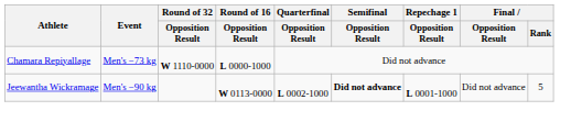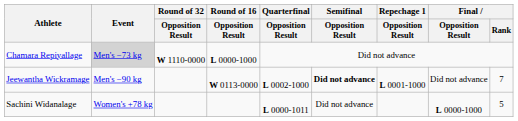 <table class="wikitable" style="font-size:90%">
 <tr>
 <th rowspan=2>Athlete</th>
 <th rowspan=2>Event</th>
 <th>Round of 32</th>
 <th>Round of 16</th>
 <th>Quarterfinal</th>
 <th>Semifinal</th>
 <th>Repechage 1</th>
 <th colspan=2>Final / </th>
 </tr>
 <tr style="font-size: 95%">
 <th>Opposition<br>Result</th>
 <th>Opposition<br>Result</th>
 <th>Opposition<br>Result</th>
 <th>Opposition<br>Result</th>
 <th>Opposition<br>Result</th>
 <th>Opposition<br>Result</th>
 <th>Rank</th>
 </tr>
 <tr align=center>
 <td align=left><a href='#'>Chamara Repiyallage</a></td>
-<td align=left><a href='#'>Men's −73 kg</a></td>
+<td align=left style="background: lightgrey;"><a href='#'>Men's −73 kg</a></td>
 <td><br><strong>W</strong> 1110-0000</td>
 <td><br><strong>L</strong> 0000-1000</td>
 <td colspan="5">Did not advance</td>
 </tr>
 <tr align=center>
 <td align=left><a href='#'>Jeewantha Wickramage</a></td>
 <td align=left><a href='#'>Men's −90 kg</a></td>
 <td></td>
 <td><br><strong>W</strong> 0113-0000</td>
 <td><br><strong>L</strong> 0002-1000</td>
 <td><strong>Did not advance</strong></td>
 <td><br><strong>L</strong> 0001-1000</td>
 <td>Did not advance</td>
+<td>7</td>
+</tr>
+<tr align=center>
+<td align=left>Sachini Widanalage</td>
+<td align=left><a href='#'>Women's +78 kg</a></td>
+<td></td>
+<td></td>
+<td><br><strong>L</strong> 0000-1011</td>
+<td>Did not advance</td>
+<td></td>
+<td><br><strong>L</strong> 0000-1000</td>
 <td>5</td>
 </tr>
 </table>
